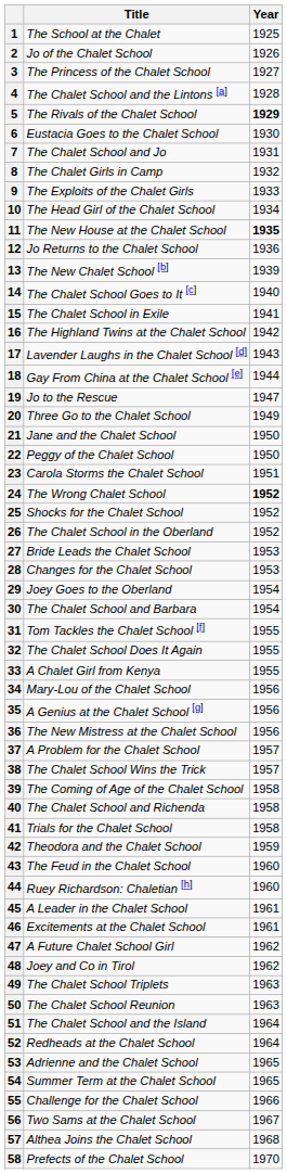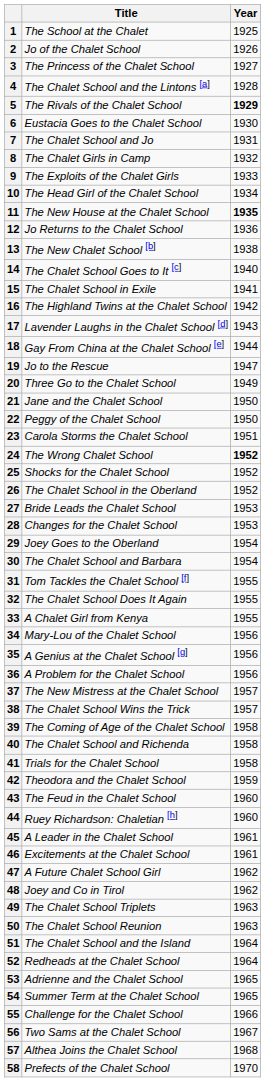 <table class="wikitable" style="float: left;">
 <tr>
 <th></th>
 <th>Title</th>
 <th>Year</th>
 </tr>
 <tr>
 <th>1</th>
 <td><em>The School at the Chalet</em></td>
 <td>1925</td>
 </tr>
 <tr>
 <th>2</th>
 <td><em>Jo of the Chalet School</em></td>
 <td>1926</td>
 </tr>
 <tr>
 <th>3</th>
 <td><em>The Princess of the Chalet School</em></td>
 <td>1927</td>
 </tr>
 <tr>
 <th>4</th>
 <td><em>The Chalet School and the Lintons</em> <sup><a href='#'>[a</a>]</sup></td>
 <td>1928</td>
 </tr>
 <tr>
 <th>5</th>
 <td><em>The Rivals of the Chalet School</em></td>
 <td><strong>1929</strong></td>
 </tr>
 <tr>
 <th>6</th>
 <td><em>Eustacia Goes to the Chalet School</em></td>
 <td>1930</td>
 </tr>
 <tr>
 <th>7</th>
 <td><em>The Chalet School and Jo</em></td>
 <td>1931</td>
 </tr>
 <tr>
 <th>8</th>
 <td><em>The Chalet Girls in Camp</em></td>
 <td>1932</td>
 </tr>
 <tr>
 <th>9</th>
 <td><em>The Exploits of the Chalet Girls</em></td>
 <td>1933</td>
 </tr>
 <tr>
 <th>10</th>
 <td><em>The Head Girl of the Chalet School</em></td>
 <td>1934</td>
 </tr>
 <tr>
 <th>11</th>
 <td><em>The New House at the Chalet School</em></td>
 <td><strong>1935</strong></td>
 </tr>
 <tr>
 <th>12</th>
 <td><em>Jo Returns to the Chalet School</em></td>
 <td>1936</td>
 </tr>
 <tr>
 <th>13</th>
 <td><em>The New Chalet School</em> <sup><a href='#'>[b</a>]</sup></td>
-<td>1939</td>
+<td>1938</td>
 </tr>
 <tr>
 <th>14</th>
 <td><em>The Chalet School Goes to It</em> <sup><a href='#'>[c</a>]</sup></td>
 <td>1940</td>
 </tr>
 <tr>
 <th>15</th>
 <td><em>The Chalet School in Exile</em></td>
 <td>1941</td>
 </tr>
 <tr>
 <th>16</th>
 <td><em>The Highland Twins at the Chalet School</em></td>
 <td>1942</td>
 </tr>
 <tr>
 <th>17</th>
 <td><em>Lavender Laughs in the Chalet School</em> <sup><a href='#'>[d</a>]</sup></td>
 <td>1943</td>
 </tr>
 <tr>
 <th>18</th>
 <td><em>Gay From China at the Chalet School</em> <sup><a href='#'>[e</a>]</sup></td>
 <td>1944</td>
 </tr>
 <tr>
 <th>19</th>
 <td><em>Jo to the Rescue</em></td>
 <td>1947</td>
 </tr>
 <tr>
 <th>20</th>
 <td><em>Three Go to the Chalet School</em></td>
 <td>1949</td>
 </tr>
 <tr>
 <th>21</th>
 <td><em>Jane and the Chalet School</em></td>
 <td>1950</td>
 </tr>
 <tr>
 <th>22</th>
 <td><em>Peggy of the Chalet School</em></td>
 <td>1950</td>
 </tr>
 <tr>
 <th>23</th>
 <td><em>Carola Storms the Chalet School</em></td>
 <td>1951</td>
 </tr>
 <tr>
 <th>24</th>
 <td><em>The Wrong Chalet School</em></td>
 <td><strong>1952</strong></td>
 </tr>
 <tr>
 <th>25</th>
 <td><em>Shocks for the Chalet School</em></td>
 <td>1952</td>
 </tr>
 <tr>
 <th>26</th>
 <td><em>The Chalet School in the Oberland</em></td>
 <td>1952</td>
 </tr>
 <tr>
 <th>27</th>
 <td><em>Bride Leads the Chalet School</em></td>
 <td>1953</td>
 </tr>
 <tr>
 <th>28</th>
 <td><em>Changes for the Chalet School</em></td>
 <td>1953</td>
 </tr>
 <tr>
 <th>29</th>
 <td><em>Joey Goes to the Oberland</em></td>
 <td>1954</td>
 </tr>
 <tr>
 <th>30</th>
 <td><em>The Chalet School and Barbara</em></td>
 <td>1954</td>
 </tr>
 <tr>
 <th>31</th>
 <td><em>Tom Tackles the Chalet School</em> <sup><a href='#'>[f</a>]</sup></td>
 <td>1955</td>
 </tr>
 <tr>
 <th>32</th>
 <td><em>The Chalet School Does It Again</em></td>
 <td>1955</td>
 </tr>
 <tr>
 <th>33</th>
 <td><em>A Chalet Girl from Kenya</em></td>
 <td>1955</td>
 </tr>
 <tr>
 <th>34</th>
 <td><em>Mary-Lou of the Chalet School</em></td>
 <td>1956</td>
 </tr>
 <tr>
 <th>35</th>
 <td><em>A Genius at the Chalet School</em> <sup><a href='#'>[g</a>]</sup></td>
 <td>1956</td>
 </tr>
 <tr>
 <th>36</th>
-<td><em>The New Mistress at the Chalet School</em></td>
+<td><em>A Problem for the Chalet School</em></td>
 <td>1956</td>
 </tr>
 <tr>
 <th>37</th>
-<td><em>A Problem for the Chalet School</em></td>
+<td><em>The New Mistress at the Chalet School</em></td>
 <td>1957</td>
 </tr>
 <tr>
 <th>38</th>
 <td><em>The Chalet School Wins the Trick</em></td>
 <td>1957</td>
 </tr>
 <tr>
 <th>39</th>
 <td><em>The Coming of Age of the Chalet School</em></td>
 <td>1958</td>
 </tr>
 <tr>
 <th>40</th>
 <td><em>The Chalet School and Richenda</em></td>
 <td>1958</td>
 </tr>
 <tr>
 <th>41</th>
 <td><em>Trials for the Chalet School</em></td>
 <td>1958</td>
 </tr>
 <tr>
 <th>42</th>
 <td><em>Theodora and the Chalet School</em></td>
 <td>1959</td>
 </tr>
 <tr>
 <th>43</th>
 <td><em>The Feud in the Chalet School</em></td>
 <td>1960</td>
 </tr>
 <tr>
 <th>44</th>
 <td><em>Ruey Richardson: Chaletian</em> <sup><a href='#'>[h</a>]</sup></td>
 <td>1960</td>
 </tr>
 <tr>
 <th>45</th>
 <td><em>A Leader in the Chalet School</em></td>
 <td>1961</td>
 </tr>
 <tr>
 <th>46</th>
 <td><em>Excitements at the Chalet School</em></td>
 <td>1961</td>
 </tr>
 <tr>
 <th>47</th>
 <td><em>A Future Chalet School Girl</em></td>
 <td>1962</td>
 </tr>
 <tr>
 <th>48</th>
 <td><em>Joey and Co in Tirol</em></td>
 <td>1962</td>
 </tr>
 <tr>
 <th>49</th>
 <td><em>The Chalet School Triplets</em></td>
 <td>1963</td>
 </tr>
 <tr>
 <th>50</th>
 <td><em>The Chalet School Reunion</em></td>
 <td>1963</td>
 </tr>
 <tr>
 <th>51</th>
 <td><em>The Chalet School and the Island</em></td>
 <td>1964</td>
 </tr>
 <tr>
 <th>52</th>
 <td><em>Redheads at the Chalet School</em></td>
 <td>1964</td>
 </tr>
 <tr>
 <th>53</th>
 <td><em>Adrienne and the Chalet School</em></td>
 <td>1965</td>
 </tr>
 <tr>
 <th>54</th>
 <td><em>Summer Term at the Chalet School</em></td>
 <td>1965</td>
 </tr>
 <tr>
 <th>55</th>
 <td><em>Challenge for the Chalet School</em></td>
 <td>1966</td>
 </tr>
 <tr>
 <th>56</th>
 <td><em>Two Sams at the Chalet School</em></td>
 <td>1967</td>
 </tr>
 <tr>
 <th>57</th>
 <td><em>Althea Joins the Chalet School</em></td>
 <td>1968</td>
 </tr>
 <tr>
 <th>58</th>
 <td><em>Prefects of the Chalet School</em></td>
 <td>1970</td>
 </tr>
 </table>
